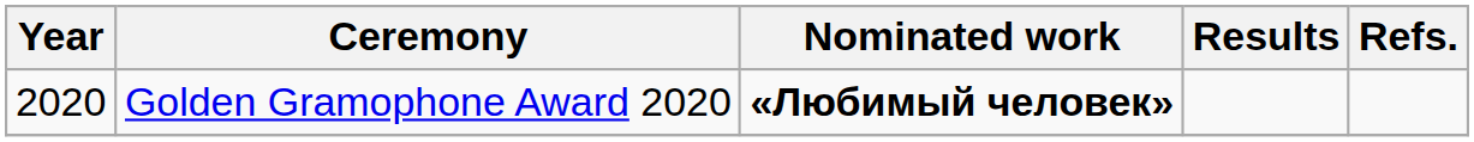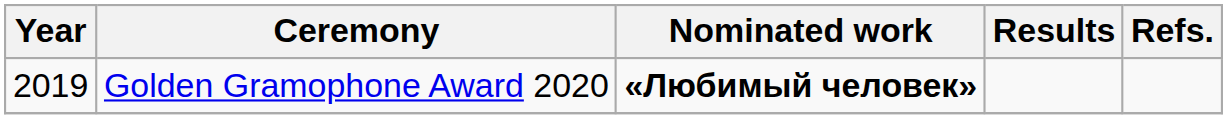 <table class="wikitable">
 <tr>
 <th scope="col">Year</th>
 <th scope="col">Ceremony</th>
 <th scope="col">Nominated work</th>
 <th scope="col">Results</th>
 <th>Refs.</th>
 </tr>
 <tr>
-<td rowspan="1" align="center">2020</td>
+<td rowspan="1" align="center">2019</td>
 <td><a href='#'>Golden Gramophone Award</a>  2020</td>
 <td><strong>«Любимый человек»</strong></td>
 <td></td>
 <td></td>
 </tr>
 <tr>
 </tr>
 </table>
